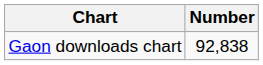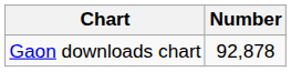 <table class="wikitable">
 <tr>
 <th>Chart</th>
 <th>Number</th>
 </tr>
 <tr>
 <td><a href='#'>Gaon</a> downloads chart</td>
-<td style="text-align:center;">92,838</td>
+<td style="text-align:center;">92,878</td>
 </tr>
 </table>
